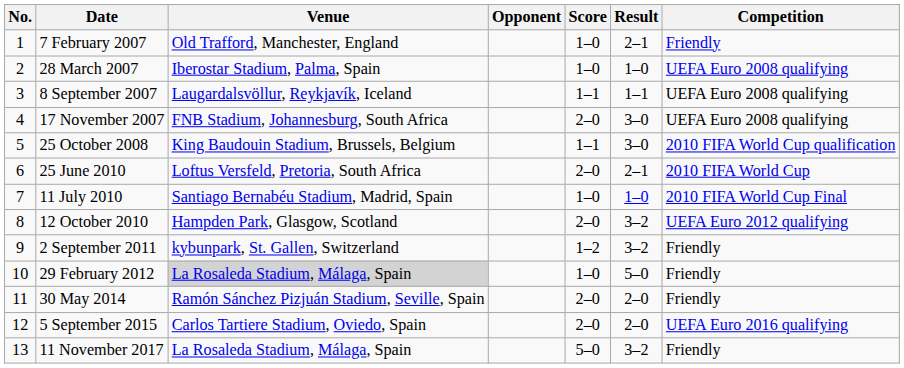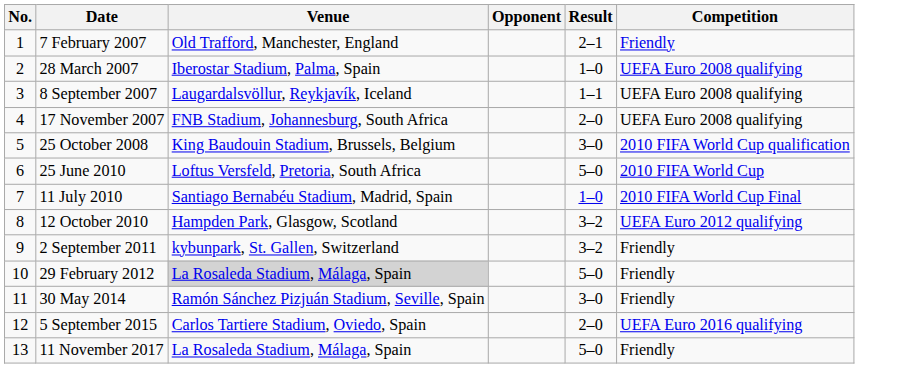 <table class="wikitable sortable">
 <tr>
 <th scope="col">No.</th>
 <th scope="col">Date</th>
 <th scope="col">Venue</th>
 <th scope="col">Opponent</th>
-<th scope="col">Score</th>
 <th scope="col">Result</th>
 <th scope="col">Competition</th>
 </tr>
 <tr>
 <td align="center">1</td>
 <td>7 February 2007</td>
 <td><a href='#'>Old Trafford</a>, Manchester, England</td>
 <td></td>
-<td align="center">1–0</td>
 <td align="center">2–1</td>
 <td><a href='#'>Friendly</a></td>
 </tr>
 <tr>
 <td align="center">2</td>
 <td>28 March 2007</td>
 <td><a href='#'>Iberostar Stadium</a>, <a href='#'>Palma</a>, Spain</td>
 <td></td>
 <td align="center">1–0</td>
-<td align="center">1–0</td>
 <td><a href='#'>UEFA Euro 2008 qualifying</a></td>
 </tr>
 <tr>
 <td align="center">3</td>
 <td>8 September 2007</td>
 <td><a href='#'>Laugardalsvöllur</a>, <a href='#'>Reykjavík</a>, Iceland</td>
 <td></td>
-<td align="center">1–1</td>
 <td align="center">1–1</td>
 <td>UEFA Euro 2008 qualifying</td>
 </tr>
 <tr>
 <td align="center">4</td>
 <td>17 November 2007</td>
 <td><a href='#'>FNB Stadium</a>, <a href='#'>Johannesburg</a>, South Africa</td>
 <td></td>
 <td align="center">2–0</td>
-<td align="center">3–0</td>
 <td>UEFA Euro 2008 qualifying</td>
 </tr>
 <tr>
 <td align="center">5</td>
 <td>25 October 2008</td>
 <td><a href='#'>King Baudouin Stadium</a>, Brussels, Belgium</td>
 <td></td>
-<td align="center">1–1</td>
 <td align="center">3–0</td>
 <td><a href='#'>2010 FIFA World Cup qualification</a></td>
 </tr>
 <tr>
 <td align="center">6</td>
 <td>25 June 2010</td>
 <td><a href='#'>Loftus Versfeld</a>, <a href='#'>Pretoria</a>, South Africa</td>
 <td></td>
-<td align="center">2–0</td>
-<td align="center">2–1</td>
+<td align="center">5–0</td>
 <td><a href='#'>2010 FIFA World Cup</a></td>
 </tr>
 <tr>
 <td align="center">7</td>
 <td>11 July 2010</td>
 <td><a href='#'>Santiago Bernabéu Stadium</a>, Madrid, Spain</td>
 <td></td>
-<td align="center">1–0</td>
 <td align="center"><a href='#'>1–0</a></td>
 <td><a href='#'>2010 FIFA World Cup Final</a></td>
 </tr>
 <tr>
 <td align="center">8</td>
 <td>12 October 2010</td>
 <td><a href='#'>Hampden Park</a>, Glasgow, Scotland</td>
 <td></td>
-<td align="center">2–0</td>
 <td align="center">3–2</td>
 <td><a href='#'>UEFA Euro 2012 qualifying</a></td>
 </tr>
 <tr>
 <td align="center">9</td>
 <td>2 September 2011</td>
 <td><a href='#'>kybunpark</a>, <a href='#'>St. Gallen</a>, Switzerland</td>
 <td></td>
-<td align="center">1–2</td>
 <td align="center">3–2</td>
 <td>Friendly</td>
 </tr>
 <tr>
 <td align="center">10</td>
 <td>29 February 2012</td>
 <td style="background: lightgrey;"><a href='#'>La Rosaleda Stadium</a>, <a href='#'>Málaga</a>, Spain</td>
 <td></td>
-<td align="center">1–0</td>
 <td align="center">5–0</td>
 <td>Friendly</td>
 </tr>
 <tr>
 <td align="center">11</td>
 <td>30 May 2014</td>
 <td><a href='#'>Ramón Sánchez Pizjuán Stadium</a>, <a href='#'>Seville</a>, Spain</td>
 <td></td>
-<td align="center">2–0</td>
-<td align="center">2–0</td>
+<td align="center">3–0</td>
 <td>Friendly</td>
 </tr>
 <tr>
 <td align="center">12</td>
 <td>5 September 2015</td>
 <td><a href='#'>Carlos Tartiere Stadium</a>, <a href='#'>Oviedo</a>, Spain</td>
 <td></td>
-<td align="center">2–0</td>
 <td align="center">2–0</td>
 <td><a href='#'>UEFA Euro 2016 qualifying</a></td>
 </tr>
 <tr>
 <td align="center">13</td>
 <td>11 November 2017</td>
 <td><a href='#'>La Rosaleda Stadium</a>, <a href='#'>Málaga</a>, Spain</td>
 <td></td>
 <td align="center">5–0</td>
-<td align="center">3–2</td>
 <td>Friendly</td>
 </tr>
 </table>
